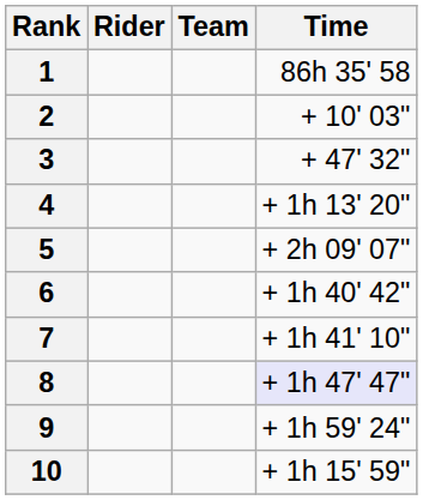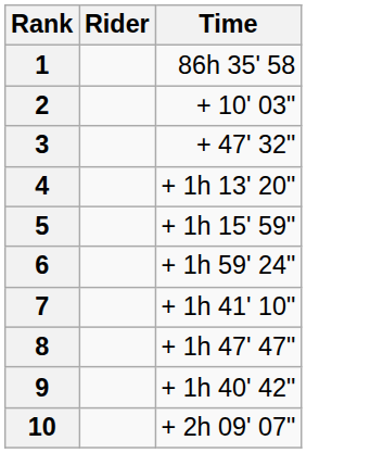 <table class="wikitable">
 <tr>
 <th scope="col">Rank</th>
 <th scope="col">Rider</th>
-<th scope="col">Team</th>
 <th scope="col">Time</th>
 </tr>
 <tr>
 <th scope="row">1</th>
 <td> </td>
-<td></td>
 <td style="text-align:right;">86h 35' 58</td>
 </tr>
 <tr>
 <th scope="row">2</th>
-<td></td>
 <td></td>
 <td style="text-align:right;">+ 10' 03"</td>
 </tr>
 <tr>
 <th scope="row">3</th>
 <td></td>
-<td></td>
 <td style="text-align:right;">+ 47' 32"</td>
 </tr>
 <tr>
 <th scope="row">4</th>
-<td></td>
 <td></td>
 <td style="text-align:right;">+ 1h 13' 20"</td>
 </tr>
 <tr>
 <th scope="row">5</th>
 <td></td>
-<td></td>
-<td style="text-align:right;">+ 2h 09' 07"</td>
+<td style="text-align:right;">+ 1h 15' 59"</td>
 </tr>
 <tr>
 <th scope="row">6</th>
 <td></td>
-<td></td>
-<td style="text-align:right;">+ 1h 40' 42"</td>
+<td style="text-align:right;">+ 1h 59' 24"</td>
 </tr>
 <tr>
 <th scope="row">7</th>
-<td></td>
 <td></td>
 <td style="text-align:right;">+ 1h 41' 10"</td>
 </tr>
 <tr>
 <th scope="row">8</th>
 <td></td>
-<td></td>
-<td style="background: lavender; text-align:right;">+ 1h 47' 47"</td>
+<td style="text-align:right;">+ 1h 47' 47"</td>
 </tr>
 <tr>
 <th scope="row">9</th>
 <td></td>
-<td></td>
-<td style="text-align:right;">+ 1h 59' 24"</td>
+<td style="text-align:right;">+ 1h 40' 42"</td>
 </tr>
 <tr>
 <th scope="row">10</th>
 <td></td>
-<td></td>
-<td style="text-align:right;">+ 1h 15' 59"</td>
+<td style="text-align:right;">+ 2h 09' 07"</td>
 </tr>
 </table>
